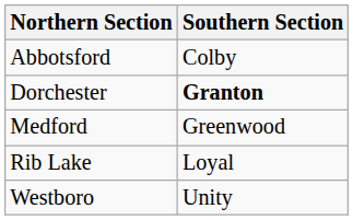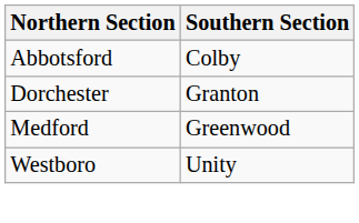 <table class="wikitable">
 <tr>
 <th>Northern Section</th>
 <th>Southern Section</th>
 </tr>
 <tr>
 <td>Abbotsford</td>
 <td>Colby</td>
 </tr>
 <tr>
 <td>Dorchester</td>
-<td><strong>Granton</strong></td>
+<td>Granton</td>
 </tr>
 <tr>
 <td>Medford</td>
 <td>Greenwood</td>
 </tr>
 <tr>
-<td>Rib Lake</td>
-<td>Loyal</td>
-</tr>
-<tr>
 <td>Westboro</td>
 <td>Unity</td>
 </tr>
 </table>
